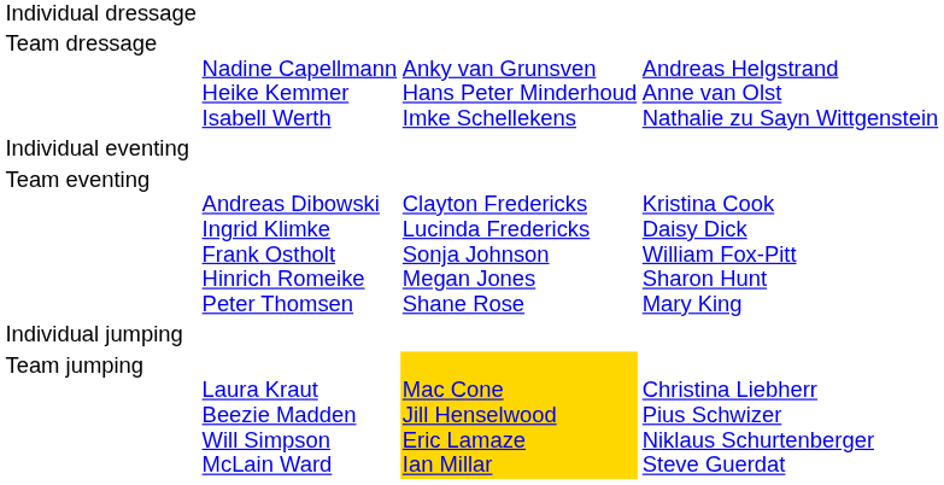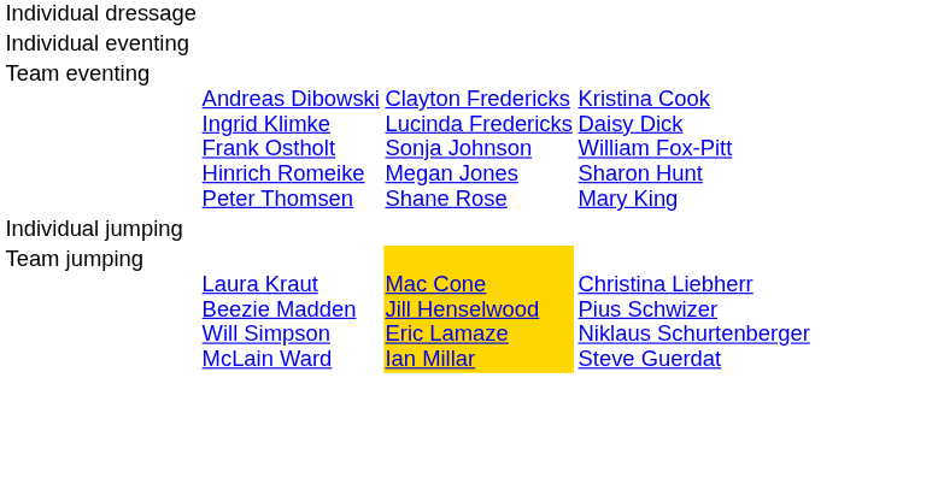 <table>
 <tr>
 <td>Individual dressage<br></td>
 <td></td>
 <td></td>
 <td></td>
-</tr>
-<tr valign="top">
-<td>Team dressage<br></td>
-<td><br><a href='#'>Nadine Capellmann</a><br><a href='#'>Heike Kemmer</a><br><a href='#'>Isabell Werth</a></td>
-<td><br><a href='#'>Anky van Grunsven</a><br><a href='#'>Hans Peter Minderhoud</a><br><a href='#'>Imke Schellekens</a></td>
-<td><br><a href='#'>Andreas Helgstrand</a><br><a href='#'>Anne van Olst</a><br><a href='#'>Nathalie zu Sayn Wittgenstein</a></td>
 </tr>
 <tr>
 <td>Individual eventing<br></td>
 <td></td>
 <td></td>
 <td></td>
 </tr>
 <tr valign="top">
 <td>Team eventing<br></td>
 <td><br><a href='#'>Andreas Dibowski</a><br><a href='#'>Ingrid Klimke</a><br><a href='#'>Frank Ostholt</a><br><a href='#'>Hinrich Romeike</a><br><a href='#'>Peter Thomsen</a></td>
 <td><br><a href='#'>Clayton Fredericks</a><br><a href='#'>Lucinda Fredericks</a><br><a href='#'>Sonja Johnson</a><br><a href='#'>Megan Jones</a><br><a href='#'>Shane Rose</a></td>
 <td><br><a href='#'>Kristina Cook</a><br><a href='#'>Daisy Dick</a><br><a href='#'>William Fox-Pitt</a><br><a href='#'>Sharon Hunt</a><br><a href='#'>Mary King</a></td>
 </tr>
 <tr>
 <td>Individual jumping<br></td>
 <td></td>
 <td></td>
 <td></td>
 </tr>
 <tr valign="top">
 <td>Team jumping<br></td>
 <td><br><a href='#'>Laura Kraut</a><br><a href='#'>Beezie Madden</a><br><a href='#'>Will Simpson</a><br><a href='#'>McLain Ward</a></td>
 <td style="background: gold;"><br><a href='#'>Mac Cone</a><br><a href='#'>Jill Henselwood</a><br><a href='#'>Eric Lamaze</a><br><a href='#'>Ian Millar</a></td>
 <td> <br><a href='#'>Christina Liebherr</a><br><a href='#'>Pius Schwizer</a><br><a href='#'>Niklaus Schurtenberger</a><br><a href='#'>Steve Guerdat</a></td>
 </tr>
 </table>
